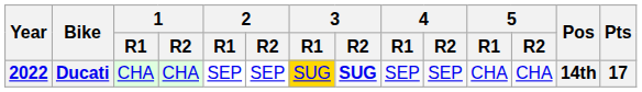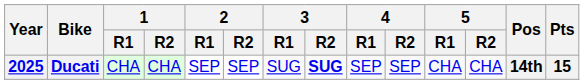 <table class="wikitable" style="text-align:center; font-size:90%">
 <tr>
 <th valign="middle" rowspan=2>Year</th>
 <th valign="middle" rowspan=2>Bike</th>
 <th colspan=2>1</th>
 <th colspan=2>2</th>
 <th colspan=2>3</th>
 <th colspan=2>4</th>
 <th colspan=2>5</th>
 <th rowspan=2>Pos</th>
 <th rowspan=2>Pts</th>
 </tr>
 <tr>
 <th>R1</th>
 <th>R2</th>
 <th>R1</th>
 <th>R2</th>
 <th>R1</th>
 <th>R2</th>
 <th>R1</th>
 <th>R2</th>
 <th>R1</th>
 <th>R2</th>
 </tr>
 <tr>
-<th><a href='#'>2022</a></th>
+<th><a href='#'>2025</a></th>
 <th><a href='#'>Ducati</a></th>
 <td style="background:#dfffdf;"><a href='#'>CHA</a><br></td>
 <td style="background:#dfffdf;"><a href='#'>CHA</a><br></td>
 <td style="background:#ffffff;"><a href='#'>SEP</a><br></td>
 <td style="background:#ffffff;"><a href='#'>SEP</a><br></td>
-<td style="background: gold;"><a href='#'>SUG</a></td>
+<td><a href='#'>SUG</a></td>
 <td><strong><a href='#'>SUG</a></strong></td>
 <td><a href='#'>SEP</a></td>
 <td><a href='#'>SEP</a></td>
 <td><a href='#'>CHA</a></td>
 <td><a href='#'>CHA</a></td>
 <th>14th</th>
-<th>17</th>
+<th>15</th>
 </tr>
 </table>
